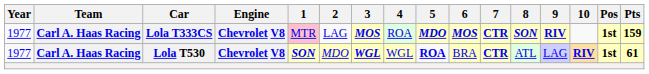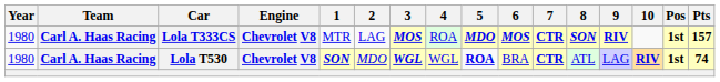 <table class="wikitable" style="text-align:center; font-size:85%">
 <tr>
 <th>Year</th>
 <th>Team</th>
 <th>Car</th>
 <th>Engine</th>
 <th>1</th>
 <th>2</th>
 <th>3</th>
 <th>4</th>
 <th>5</th>
 <th>6</th>
 <th>7</th>
 <th>8</th>
 <th>9</th>
 <th>10</th>
 <th>Pos</th>
 <th>Pts</th>
 </tr>
 <tr>
-<td><a href='#'>1977</a></td>
+<td><a href='#'>1980</a></td>
 <th nowrap><a href='#'>Carl A. Haas Racing</a></th>
 <th nowrap><a href='#'>Lola T333CS</a></th>
 <th nowrap><a href='#'>Chevrolet</a> <a href='#'>V8</a></th>
-<td style="background: pink;"><a href='#'>MTR</a></td>
+<td><a href='#'>MTR</a></td>
 <td><a href='#'>LAG</a></td>
 <td style="background:#FFFFBF;"><strong><em><a href='#'>MOS</a></em></strong><br></td>
 <td style="background:#DFFFDF;"><a href='#'>ROA</a><br></td>
 <td style="background:#FFFFBF;"><strong><em><a href='#'>MDO</a></em></strong><br></td>
 <td style="background:#FFFFBF;"><strong><em><a href='#'>MOS</a></em></strong><br></td>
 <td style="background:#FFFFBF;"><strong><a href='#'>CTR</a></strong><br></td>
 <td style="background:#FFFFBF;"><strong><em><a href='#'>SON</a></em></strong><br></td>
 <td style="background:#FFFFBF;"><strong><a href='#'>RIV</a></strong><br></td>
 <td></td>
 <th style="background:#FFFFBF;">1st</th>
-<th style="background:#FFFFBF;">159</th>
+<th style="background:#FFFFBF;">157</th>
 </tr>
 <tr>
-<td><a href='#'>1977</a></td>
+<td><a href='#'>1980</a></td>
 <th nowrap><a href='#'>Carl A. Haas Racing</a></th>
 <th nowrap><a href='#'>Lola</a> T530</th>
 <th nowrap><a href='#'>Chevrolet</a> <a href='#'>V8</a></th>
 <td style="background:#FFFFBF;"><strong><em><a href='#'>SON</a></em></strong><br></td>
 <td style="background:#FFFFBF;"><em><a href='#'>MDO</a></em><br></td>
 <td style="background:#FFFFBF;"><strong><em><a href='#'>WGL</a></em></strong><br></td>
 <td style="background:#FFFFBF;"><a href='#'>WGL</a><br></td>
 <td><strong><a href='#'>ROA</a></strong></td>
 <td style="background:#FFFFBF;"><a href='#'>BRA</a><br></td>
 <td style="background:#FFFFBF;"><strong><a href='#'>CTR</a></strong><br></td>
 <td style="background:#DFFFDF;"><a href='#'>ATL</a><br></td>
 <td style="background:#CFCFFF;"><a href='#'>LAG</a><br></td>
 <td style="background:#FFDF9F;"><strong><a href='#'>RIV</a></strong><br></td>
 <th style="background:#FFFFBF;">1st</th>
-<th style="background:#FFFFBF;">61</th>
+<th style="background:#FFFFBF;">74</th>
 </tr>
 <tr>
 <th colspan="16"></th>
 </tr>
 </table>
